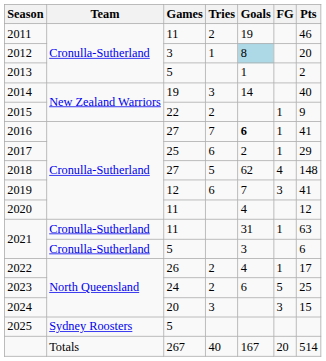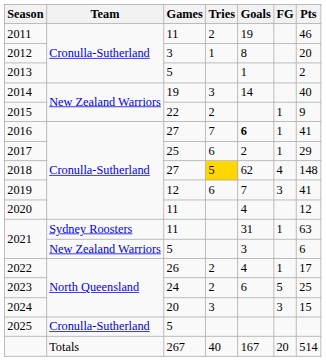 <table class="wikitable">
 <tr>
 <th>Season</th>
 <th>Team</th>
 <th>Games</th>
 <th>Tries</th>
 <th>Goals</th>
 <th>FG</th>
 <th>Pts</th>
 </tr>
 <tr>
 <td>2011</td>
 <td rowspan="3"> <a href='#'>Cronulla-Sutherland</a></td>
 <td>11</td>
 <td>2</td>
 <td>19</td>
 <td></td>
 <td>46</td>
 </tr>
 <tr>
 <td>2012</td>
 <td>3</td>
 <td>1</td>
-<td style="background: lightblue;">8</td>
+<td>8</td>
 <td></td>
 <td>20</td>
 </tr>
 <tr>
 <td>2013</td>
 <td>5</td>
 <td></td>
 <td>1</td>
 <td></td>
 <td>2</td>
 </tr>
 <tr>
 <td>2014</td>
 <td rowspan="2"> <a href='#'>New Zealand Warriors</a></td>
 <td>19</td>
 <td>3</td>
 <td>14</td>
 <td></td>
 <td>40</td>
 </tr>
 <tr>
 <td>2015</td>
 <td>22</td>
 <td>2</td>
 <td></td>
 <td>1</td>
 <td>9</td>
 </tr>
 <tr>
 <td>2016</td>
 <td rowspan="5"> <a href='#'>Cronulla-Sutherland</a></td>
 <td>27</td>
 <td>7</td>
 <td><strong>6</strong></td>
 <td>1</td>
 <td>41</td>
 </tr>
 <tr>
 <td>2017</td>
 <td>25</td>
 <td>6</td>
 <td>2</td>
 <td>1</td>
 <td>29</td>
 </tr>
 <tr>
 <td>2018</td>
 <td>27</td>
-<td>5</td>
+<td style="background: gold;">5</td>
 <td>62</td>
 <td>4</td>
 <td>148</td>
 </tr>
 <tr>
 <td>2019</td>
 <td>12</td>
 <td>6</td>
 <td>7</td>
 <td>3</td>
 <td>41</td>
 </tr>
 <tr>
 <td>2020</td>
 <td>11</td>
 <td></td>
 <td>4</td>
 <td></td>
 <td>12</td>
 </tr>
 <tr>
 <td rowspan="2">2021</td>
-<td> <a href='#'>Cronulla-Sutherland</a></td>
+<td> <a href='#'>Sydney Roosters</a></td>
 <td>11</td>
 <td></td>
 <td>31</td>
 <td>1</td>
 <td>63</td>
 </tr>
 <tr>
-<td> <a href='#'>Cronulla-Sutherland</a></td>
+<td> <a href='#'>New Zealand Warriors</a></td>
 <td>5</td>
 <td></td>
 <td>3</td>
 <td></td>
 <td>6</td>
 </tr>
 <tr>
 <td>2022</td>
 <td rowspan="3"> <a href='#'>North Queensland</a></td>
 <td>26</td>
 <td>2</td>
 <td>4</td>
 <td>1</td>
 <td>17</td>
 </tr>
 <tr>
 <td>2023</td>
 <td>24</td>
 <td>2</td>
 <td>6</td>
 <td>5</td>
 <td>25</td>
 </tr>
 <tr>
 <td>2024</td>
 <td>20</td>
 <td>3</td>
 <td></td>
 <td>3</td>
 <td>15</td>
 </tr>
 <tr>
 <td>2025</td>
-<td> <a href='#'>Sydney Roosters</a></td>
+<td> <a href='#'>Cronulla-Sutherland</a></td>
 <td>5</td>
 <td></td>
 <td></td>
 <td></td>
 <td></td>
 </tr>
 <tr>
 <td></td>
 <td>Totals</td>
 <td>267</td>
 <td>40</td>
 <td>167</td>
 <td>20</td>
 <td>514</td>
 </tr>
 </table>
